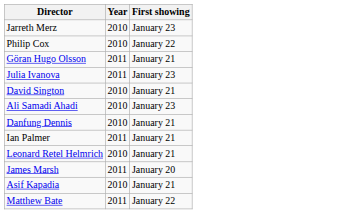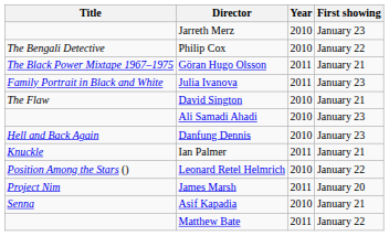 <table class="wikitable sortable">
 <tr>
+<th>Title</th>
 <th>Director</th>
 <th>Year</th>
 <th>First showing</th>
 </tr>
 <tr>
+<td><em></em></td>
 <td>Jarreth Merz</td>
 <td>2010</td>
 <td>January 23</td>
 </tr>
 <tr>
+<td><em>The Bengali Detective</em></td>
 <td>Philip Cox</td>
 <td>2010</td>
 <td>January 22</td>
 </tr>
 <tr>
+<td><em><a href='#'>The Black Power Mixtape 1967–1975</a></em></td>
 <td><a href='#'>Göran Hugo Olsson</a></td>
 <td>2011</td>
 <td>January 21</td>
 </tr>
 <tr>
+<td><em><a href='#'>Family Portrait in Black and White</a></em></td>
 <td><a href='#'>Julia Ivanova</a></td>
 <td>2011</td>
 <td>January 23</td>
 </tr>
 <tr>
+<td><em>The Flaw</em></td>
 <td><a href='#'>David Sington</a></td>
 <td>2010</td>
 <td>January 21</td>
 </tr>
 <tr>
+<td><em></em></td>
 <td><a href='#'>Ali Samadi Ahadi</a></td>
 <td>2010</td>
 <td>January 23</td>
 </tr>
 <tr>
+<td><em><a href='#'>Hell and Back Again</a></em></td>
 <td><a href='#'>Danfung Dennis</a></td>
 <td>2010</td>
-<td>January 21</td>
+<td>January 23</td>
 </tr>
 <tr>
+<td><em><a href='#'>Knuckle</a></em></td>
 <td>Ian Palmer</td>
 <td>2011</td>
 <td>January 21</td>
 </tr>
 <tr>
+<td><em><a href='#'>Position Among the Stars</a></em> ()</td>
 <td><a href='#'>Leonard Retel Helmrich</a></td>
 <td>2010</td>
-<td>January 21</td>
+<td>January 22</td>
 </tr>
 <tr>
+<td><em><a href='#'>Project Nim</a></em></td>
 <td><a href='#'>James Marsh</a></td>
 <td>2011</td>
 <td>January 20</td>
 </tr>
 <tr>
+<td><em><a href='#'>Senna</a></em></td>
 <td><a href='#'>Asif Kapadia</a></td>
 <td>2010</td>
 <td>January 21</td>
 </tr>
 <tr>
+<td><em></em></td>
 <td><a href='#'>Matthew Bate</a></td>
 <td>2011</td>
 <td>January 22</td>
 </tr>
 </table>
